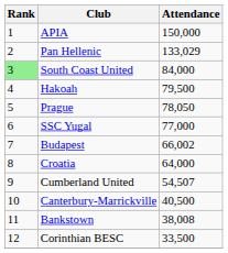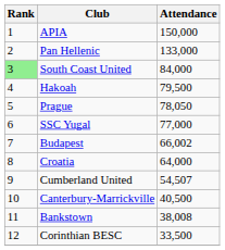 <table class="wikitable defaultcenter col2left col3right">
 <tr>
 <th>Rank</th>
 <th>Club</th>
 <th>Attendance</th>
 </tr>
 <tr>
 <td>1</td>
 <td><a href='#'>APIA</a></td>
 <td>150,000</td>
 </tr>
 <tr>
 <td>2</td>
 <td><a href='#'>Pan Hellenic</a></td>
-<td>133,029</td>
+<td>133,000</td>
 </tr>
 <tr>
 <td style="background: lightgreen;">3</td>
 <td><a href='#'>South Coast United</a></td>
 <td>84,000</td>
 </tr>
 <tr>
 <td>4</td>
 <td><a href='#'>Hakoah</a></td>
 <td>79,500</td>
 </tr>
 <tr>
 <td>5</td>
 <td><a href='#'>Prague</a></td>
 <td>78,050</td>
 </tr>
 <tr>
 <td>6</td>
 <td><a href='#'>SSC Yugal</a></td>
 <td>77,000</td>
 </tr>
 <tr>
 <td>7</td>
 <td><a href='#'>Budapest</a></td>
 <td>66,002</td>
 </tr>
 <tr>
 <td>8</td>
 <td><a href='#'>Croatia</a></td>
 <td>64,000</td>
 </tr>
 <tr>
 <td>9</td>
 <td>Cumberland United</td>
 <td>54,507</td>
 </tr>
 <tr>
 <td>10</td>
 <td><a href='#'>Canterbury-Marrickville</a></td>
 <td>40,500</td>
 </tr>
 <tr>
 <td>11</td>
 <td><a href='#'>Bankstown</a></td>
 <td>38,008</td>
 </tr>
 <tr>
 <td>12</td>
 <td>Corinthian BESC</td>
 <td>33,500</td>
 </tr>
 <tr>
 </tr>
 </table>
